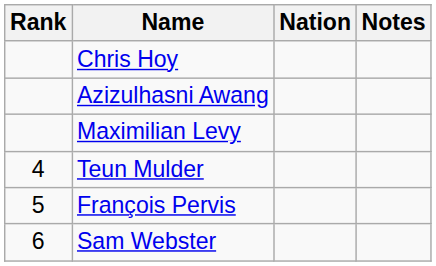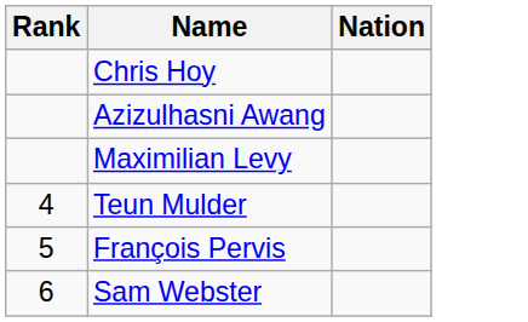 <table class="wikitable sortable" style="text-align:center">
 <tr>
 <th>Rank</th>
 <th>Name</th>
 <th>Nation</th>
-<th>Notes</th>
 </tr>
 <tr>
 <td></td>
 <td align=left><a href='#'>Chris Hoy</a></td>
 <td align=left></td>
-<td></td>
 </tr>
 <tr>
 <td></td>
 <td align=left><a href='#'>Azizulhasni Awang</a></td>
 <td align=left></td>
-<td></td>
 </tr>
 <tr>
 <td></td>
 <td align=left><a href='#'>Maximilian Levy</a></td>
 <td align=left></td>
-<td></td>
 </tr>
 <tr>
 <td>4</td>
 <td align=left><a href='#'>Teun Mulder</a></td>
 <td align=left></td>
-<td></td>
 </tr>
 <tr>
 <td>5</td>
 <td align=left><a href='#'>François Pervis</a></td>
 <td align=left></td>
-<td></td>
 </tr>
 <tr>
 <td>6</td>
 <td align=left><a href='#'>Sam Webster</a></td>
 <td align=left></td>
-<td></td>
 </tr>
 </table>
